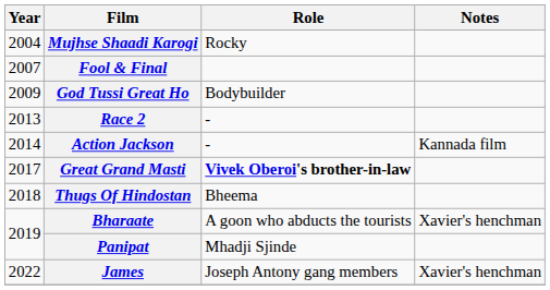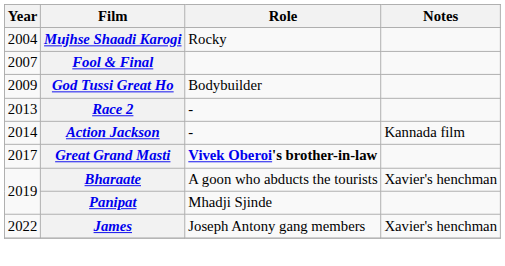 <table class="wikitable sortable plainrowheaders">
 <tr>
 <th>Year</th>
 <th>Film</th>
 <th>Role</th>
 <th>Notes</th>
 </tr>
 <tr>
 <td>2004</td>
 <th scope="row"><em><a href='#'>Mujhse Shaadi Karogi</a></em></th>
 <td>Rocky</td>
 <td></td>
 </tr>
 <tr>
 <td>2007</td>
 <th scope="row"><em><a href='#'>Fool & Final</a></em></th>
 <td></td>
 <td></td>
 </tr>
 <tr>
 <td>2009</td>
 <th scope="row"><em><a href='#'>God Tussi Great Ho</a></em></th>
 <td>Bodybuilder</td>
 <td></td>
 </tr>
 <tr>
 <td>2013</td>
 <th scope="row"><em><a href='#'>Race 2</a></em></th>
 <td>-</td>
 <td></td>
 </tr>
 <tr>
 <td>2014</td>
 <th scope="row"><em><a href='#'>Action Jackson</a></em></th>
 <td>-</td>
 <td>Kannada film</td>
 </tr>
 <tr>
 <td>2017</td>
 <th scope="row"><em><a href='#'>Great Grand Masti</a></em></th>
 <td><strong><a href='#'>Vivek Oberoi</a>'s brother-in-law</strong></td>
 <td></td>
 </tr>
 <tr>
-<td>2018</td>
-<th scope="row"><em><a href='#'>Thugs Of Hindostan</a></em></th>
-<td>Bheema</td>
-<td></td>
-</tr>
-<tr>
 <td ROWSPAN="2">2019</td>
 <th scope="row"><em><a href='#'>Bharaate</a></em></th>
 <td>A goon who abducts the tourists</td>
 <td>Xavier's henchman</td>
 </tr>
 <tr>
 <th scope="row"><em><a href='#'>Panipat</a></em></th>
 <td>Mhadji Sjinde</td>
 <td></td>
 </tr>
 <tr>
 <td>2022</td>
 <th scope="row"><em><a href='#'>James</a></em></th>
 <td>Joseph Antony gang members</td>
 <td>Xavier's henchman</td>
 </tr>
 <tr>
 </tr>
 </table>
